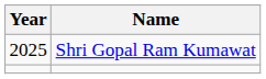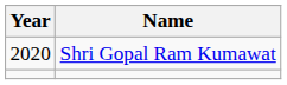 <table class="wikitable">
 <tr>
 <th>Year</th>
 <th>Name</th>
 </tr>
 <tr>
-<td>2025</td>
+<td>2020</td>
 <td><a href='#'>Shri Gopal Ram Kumawat</a></td>
 </tr>
 <tr>
 <td></td>
 <td></td>
 </tr>
 </table>
